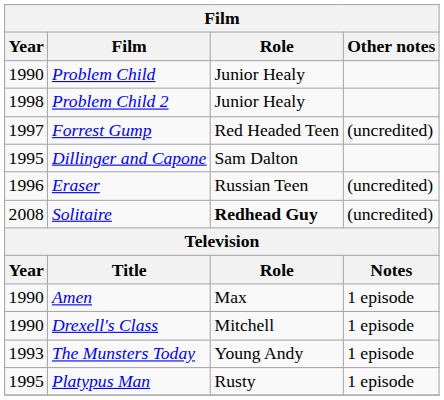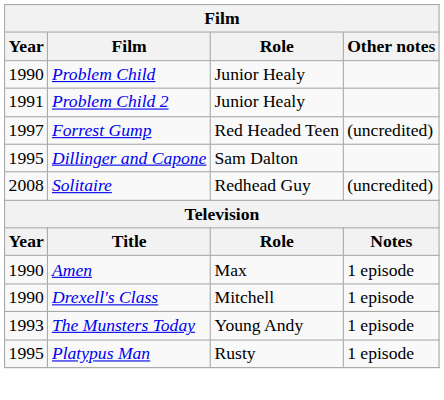 <table class="wikitable">
 <tr>
 <th colspan="4">Film</th>
 </tr>
 <tr>
 <th>Year</th>
 <th>Film</th>
 <th>Role</th>
 <th>Other notes</th>
 </tr>
 <tr>
 <td>1990</td>
 <td><em><a href='#'>Problem Child</a></em></td>
 <td>Junior Healy</td>
 <td></td>
 </tr>
 <tr>
-<td>1998</td>
+<td>1991</td>
 <td><em><a href='#'>Problem Child 2</a></em></td>
 <td>Junior Healy</td>
 <td></td>
 </tr>
 <tr>
 <td>1997</td>
 <td><em><a href='#'>Forrest Gump</a></em></td>
 <td>Red Headed Teen</td>
 <td>(uncredited)</td>
 </tr>
 <tr>
 <td>1995</td>
 <td><em><a href='#'>Dillinger and Capone</a></em></td>
 <td>Sam Dalton</td>
 <td></td>
 </tr>
 <tr>
-<td>1996</td>
-<td><em><a href='#'>Eraser</a></em></td>
-<td>Russian Teen</td>
-<td>(uncredited)</td>
-</tr>
-<tr>
 <td>2008</td>
 <td><em><a href='#'>Solitaire</a></em></td>
-<td><strong>Redhead Guy</strong></td>
+<td>Redhead Guy</td>
 <td>(uncredited)</td>
 </tr>
 <tr>
 <th colspan="4">Television</th>
 </tr>
 <tr>
 <th>Year</th>
 <th>Title</th>
 <th>Role</th>
 <th>Notes</th>
 </tr>
 <tr>
 <td>1990</td>
 <td><em><a href='#'>Amen</a></em></td>
 <td>Max</td>
 <td>1 episode</td>
 </tr>
 <tr>
 <td>1990</td>
 <td><em><a href='#'>Drexell's Class</a></em></td>
 <td>Mitchell</td>
 <td>1 episode</td>
 </tr>
 <tr>
 <td>1993</td>
 <td><em><a href='#'>The Munsters Today</a></em></td>
 <td>Young Andy</td>
 <td>1 episode</td>
 </tr>
 <tr>
 <td>1995</td>
 <td><em><a href='#'>Platypus Man</a></em></td>
 <td>Rusty</td>
 <td>1 episode</td>
 </tr>
 <tr>
 </tr>
 </table>
